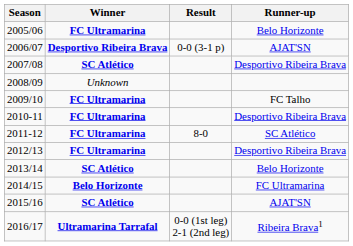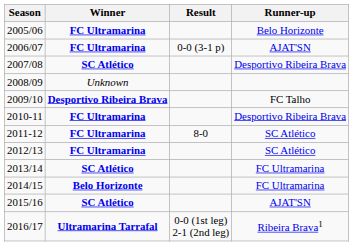 <table class="wikitable" style="text-align: center; font-size:100%">
 <tr>
 <th>Season</th>
 <th>Winner</th>
 <th>Result</th>
 <th>Runner-up</th>
 </tr>
 <tr>
 <td>2005/06</td>
 <td><strong><a href='#'>FC Ultramarina</a></strong></td>
 <td></td>
 <td><a href='#'>Belo Horizonte</a></td>
 </tr>
 <tr>
 <td>2006/07</td>
-<td><strong><a href='#'>Desportivo Ribeira Brava</a></strong></td>
+<td><strong><a href='#'>FC Ultramarina</a></strong></td>
 <td>0-0 (3-1 p)</td>
 <td><a href='#'>AJAT'SN</a></td>
 </tr>
 <tr>
 <td>2007/08</td>
 <td><strong><a href='#'>SC Atlético</a></strong></td>
 <td></td>
 <td><a href='#'>Desportivo Ribeira Brava</a></td>
 </tr>
 <tr>
 <td>2008/09</td>
 <td><em>Unknown</em></td>
 <td></td>
 <td></td>
 </tr>
 <tr>
 <td>2009/10</td>
-<td><strong><a href='#'>FC Ultramarina</a></strong></td>
+<td><strong><a href='#'>Desportivo Ribeira Brava</a></strong></td>
 <td></td>
 <td>FC Talho</td>
 </tr>
 <tr>
 <td>2010-11</td>
 <td><strong><a href='#'>FC Ultramarina</a></strong></td>
 <td></td>
 <td><a href='#'>Desportivo Ribeira Brava</a></td>
 </tr>
 <tr>
 <td>2011-12</td>
 <td><strong><a href='#'>FC Ultramarina</a></strong></td>
 <td>8-0</td>
 <td><a href='#'>SC Atlético</a></td>
 </tr>
 <tr>
 <td>2012/13</td>
 <td><strong><a href='#'>FC Ultramarina</a></strong></td>
 <td></td>
-<td><a href='#'>Desportivo Ribeira Brava</a></td>
+<td><a href='#'>SC Atlético</a></td>
 </tr>
 <tr>
 <td>2013/14</td>
 <td><strong><a href='#'>SC Atlético</a></strong></td>
 <td></td>
-<td><a href='#'>Belo Horizonte</a></td>
+<td><a href='#'>FC Ultramarina</a></td>
 </tr>
 <tr>
 <td>2014/15</td>
 <td><strong><a href='#'>Belo Horizonte</a></strong></td>
 <td></td>
 <td><a href='#'>FC Ultramarina</a></td>
 </tr>
 <tr>
 <td>2015/16</td>
 <td><strong><a href='#'>SC Atlético</a></strong></td>
 <td></td>
 <td><a href='#'>AJAT'SN</a></td>
 </tr>
 <tr>
 <td>2016/17</td>
 <td><strong><a href='#'>Ultramarina Tarrafal</a></strong></td>
 <td>0-0 (1st leg)<br>2-1 (2nd leg)</td>
 <td><a href='#'>Ribeira Brava</a><sup>1</sup></td>
 </tr>
 </table>
